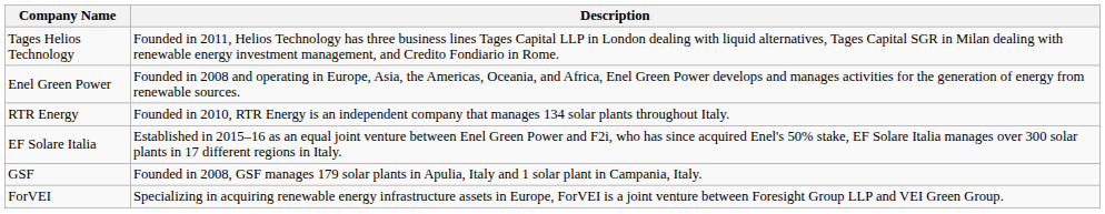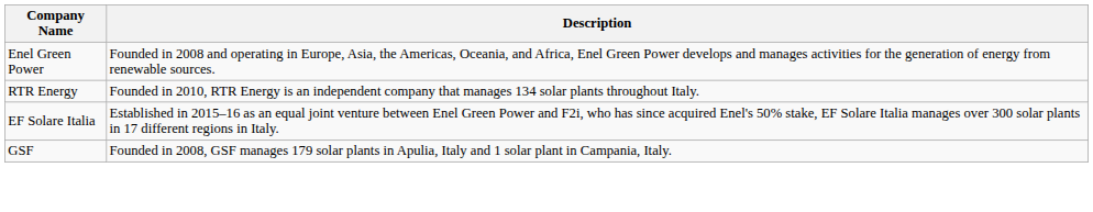 <table class="wikitable">
 <tr>
 <th>Company Name</th>
 <th>Description</th>
-</tr>
-<tr>
-<td>Tages Helios Technology</td>
-<td>Founded in 2011, Helios Technology has three business lines Tages Capital LLP in London dealing with liquid alternatives, Tages Capital SGR in Milan dealing with renewable energy investment management, and Credito Fondiario in Rome.</td>
 </tr>
 <tr>
 <td>Enel Green Power</td>
 <td>Founded in 2008 and operating in Europe, Asia, the Americas, Oceania, and Africa, Enel Green Power develops and manages activities for the generation of energy from renewable sources.</td>
 </tr>
 <tr>
 <td>RTR Energy</td>
 <td>Founded in 2010, RTR Energy is an independent company that manages 134 solar plants throughout Italy.</td>
 </tr>
 <tr>
 <td>EF Solare Italia</td>
 <td>Established in 2015–16 as an equal joint venture between Enel Green Power and F2i, who has since acquired Enel's 50% stake, EF Solare Italia manages over 300 solar plants in 17 different regions in Italy.</td>
 </tr>
 <tr>
 <td>GSF</td>
 <td>Founded in 2008, GSF manages 179 solar plants in Apulia, Italy and 1 solar plant in Campania, Italy.</td>
 </tr>
-<tr>
-<td>ForVEI</td>
-<td>Specializing in acquiring renewable energy infrastructure assets in Europe, ForVEI is a joint venture between Foresight Group LLP and VEI Green Group.</td>
-</tr>
 </table>
